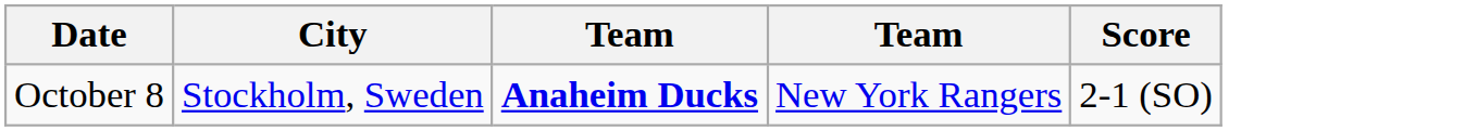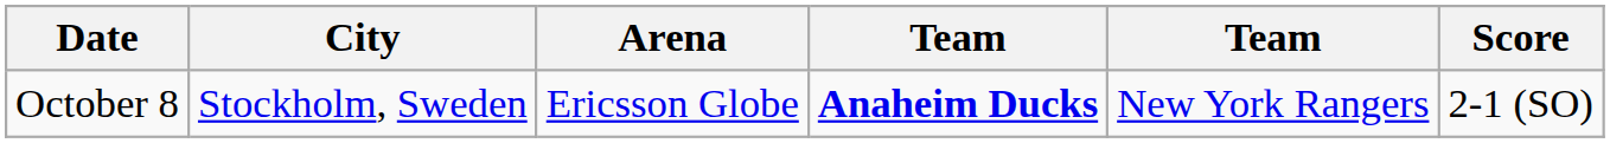 <table class="wikitable">
 <tr>
 <th>Date</th>
 <th>City</th>
+<th>Arena</th>
 <th>Team</th>
 <th>Team</th>
 <th>Score</th>
 </tr>
 <tr>
 <td>October 8</td>
 <td> <a href='#'>Stockholm</a>, <a href='#'>Sweden</a></td>
+<td><a href='#'>Ericsson Globe</a></td>
 <td><strong><a href='#'>Anaheim Ducks</a></strong></td>
 <td><a href='#'>New York Rangers</a></td>
 <td>2-1 (SO)</td>
 </tr>
 </table>
